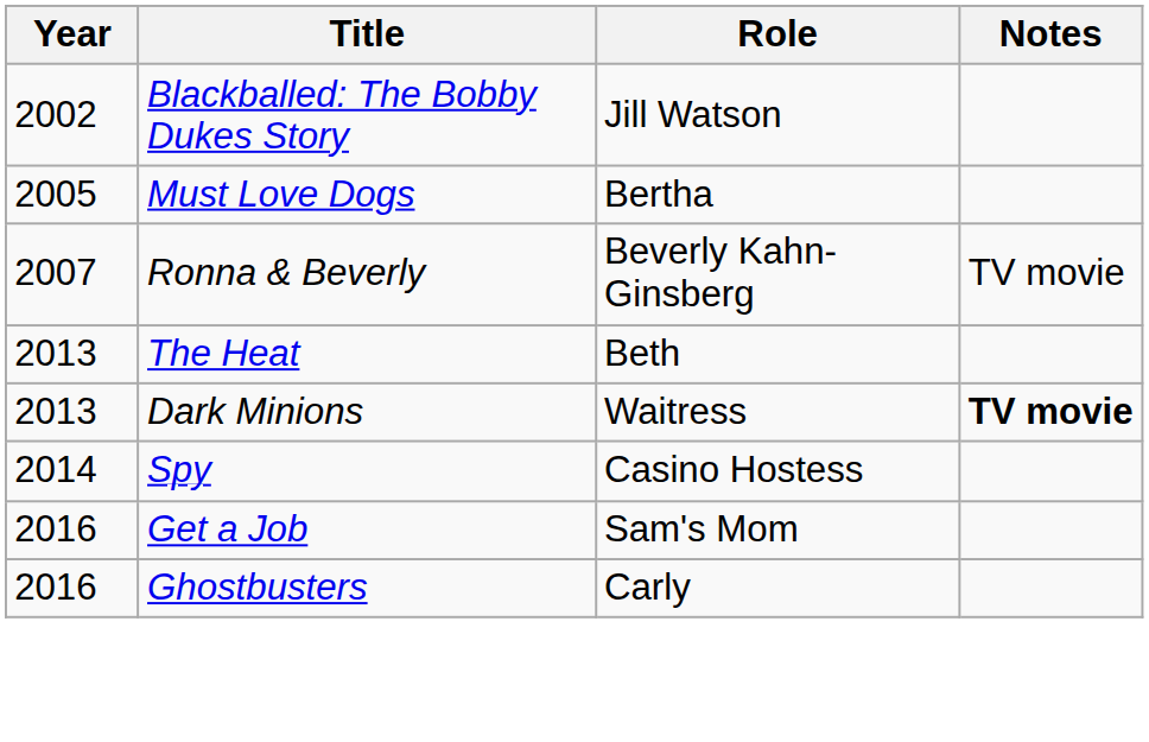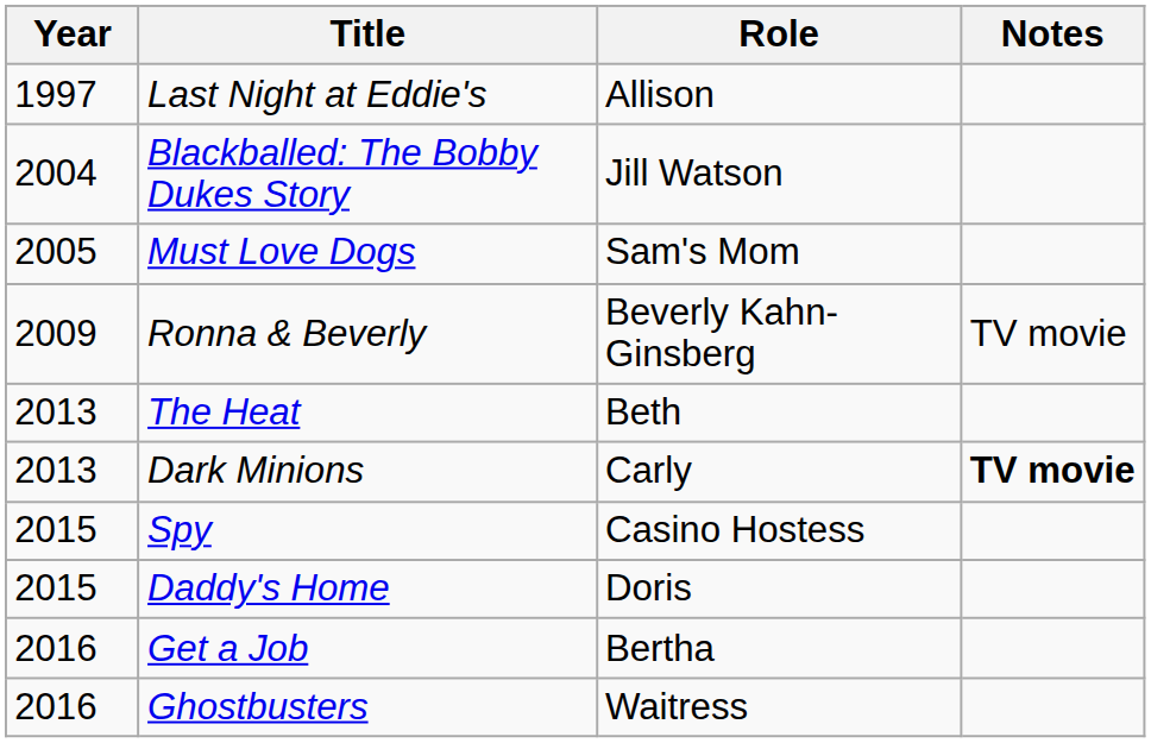 <table class="wikitable sortable">
 <tr>
 <th style="width: 50px;">Year</th>
 <th style="width: 190px;">Title</th>
 <th style="width: 150px;">Role</th>
 <th class="unsortable">Notes</th>
 </tr>
 <tr>
-<td>2002</td>
+<td>1997</td>
+<td><em>Last Night at Eddie's</em></td>
+<td>Allison</td>
+<td></td>
+</tr>
+<tr>
+<td>2004</td>
 <td><em><a href='#'>Blackballed: The Bobby Dukes Story</a></em></td>
 <td>Jill Watson</td>
 <td></td>
 </tr>
 <tr>
 <td>2005</td>
 <td><em><a href='#'>Must Love Dogs</a></em></td>
-<td>Bertha</td>
+<td>Sam's Mom</td>
 <td></td>
 </tr>
 <tr>
-<td>2007</td>
+<td>2009</td>
 <td><em>Ronna & Beverly</em></td>
 <td>Beverly Kahn-Ginsberg</td>
 <td>TV movie</td>
 </tr>
 <tr>
 <td>2013</td>
 <td><em><a href='#'>The Heat</a></em></td>
 <td>Beth</td>
 <td></td>
 </tr>
 <tr>
 <td>2013</td>
 <td><em>Dark Minions</em></td>
-<td>Waitress</td>
+<td>Carly</td>
 <td><strong>TV movie</strong></td>
 </tr>
 <tr>
-<td>2014</td>
+<td>2015</td>
 <td><em><a href='#'>Spy</a></em></td>
 <td>Casino Hostess</td>
 <td></td>
 </tr>
 <tr>
+<td>2015</td>
+<td><em><a href='#'>Daddy's Home</a></em></td>
+<td>Doris</td>
+<td></td>
+</tr>
+<tr>
 <td>2016</td>
 <td><em><a href='#'>Get a Job</a></em></td>
-<td>Sam's Mom</td>
+<td>Bertha</td>
 <td></td>
 </tr>
 <tr>
 <td>2016</td>
 <td><em><a href='#'>Ghostbusters</a></em></td>
-<td>Carly</td>
+<td>Waitress</td>
 <td></td>
 </tr>
 </table>
